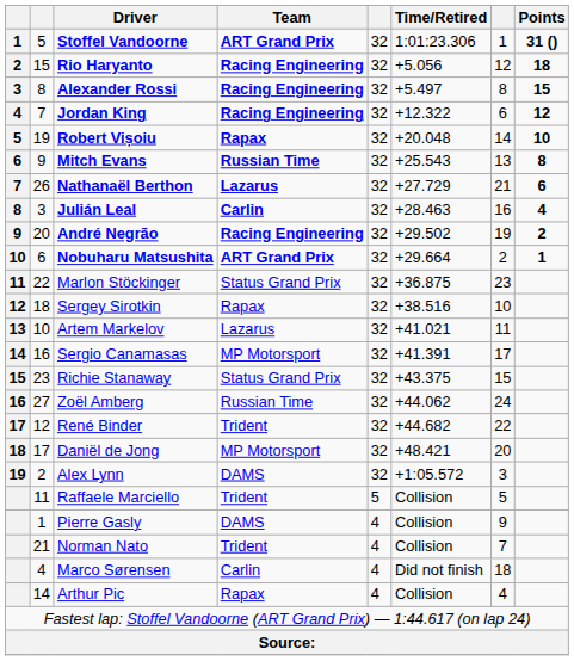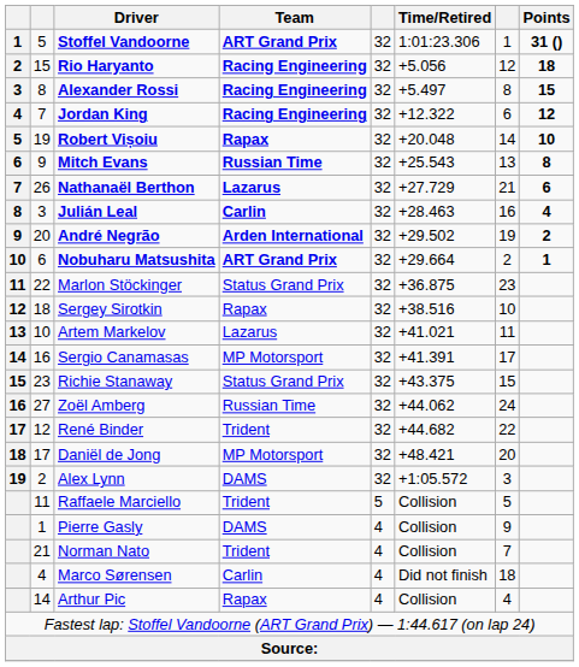 <table class="wikitable" style="font-size:85%">
 <tr>
 <th scope="col"></th>
 <th scope="col"></th>
 <th scope="col">Driver</th>
 <th scope="col">Team</th>
 <th scope="col" class="unsortable"></th>
 <th scope="col" class="unsortable">Time/Retired</th>
 <th scope="col"></th>
 <th scope="col">Points</th>
 </tr>
 <tr>
 <th scope="row">1</th>
 <td align="center">5</td>
 <td data-sort-value="VAN"> <strong><a href='#'>Stoffel Vandoorne</a></strong></td>
 <td><strong><a href='#'>ART Grand Prix</a></strong></td>
 <td>32</td>
 <td>1:01:23.306</td>
 <td align="center">1</td>
 <td align="center"><strong>31 ()</strong></td>
 </tr>
 <tr>
 <th scope="row">2</th>
 <td align="center">15</td>
 <td data-sort-value="HAR"> <strong><a href='#'>Rio Haryanto</a></strong></td>
 <td><strong><a href='#'>Racing Engineering</a></strong></td>
 <td>32</td>
 <td>+5.056</td>
 <td align="center">12</td>
 <td align="center"><strong>18</strong></td>
 </tr>
 <tr>
 <th scope="row">3</th>
 <td align="center">8</td>
 <td data-sort-value="ROS"> <strong><a href='#'>Alexander Rossi</a></strong></td>
 <td><strong><a href='#'>Racing Engineering</a></strong></td>
 <td>32</td>
 <td>+5.497</td>
 <td align="center">8</td>
 <td align="center"><strong>15</strong></td>
 </tr>
 <tr>
 <th scope="row">4</th>
 <td align="center">7</td>
 <td data-sort-value="KIN"> <strong><a href='#'>Jordan King</a></strong></td>
 <td><strong><a href='#'>Racing Engineering</a></strong></td>
 <td>32</td>
 <td>+12.322</td>
 <td align="center">6</td>
 <td align="center"><strong>12</strong></td>
 </tr>
 <tr>
 <th scope="row">5</th>
 <td align="center">19</td>
 <td data-sort-value="VIS"> <strong><a href='#'>Robert Vișoiu</a></strong></td>
 <td><strong><a href='#'>Rapax</a></strong></td>
 <td>32</td>
 <td>+20.048</td>
 <td align="center">14</td>
 <td align="center"><strong>10</strong></td>
 </tr>
 <tr>
 <th scope="row">6</th>
 <td align="center">9</td>
 <td data-sort-value="EVA"> <strong><a href='#'>Mitch Evans</a></strong></td>
 <td><strong><a href='#'>Russian Time</a></strong></td>
 <td>32</td>
 <td>+25.543</td>
 <td align="center">13</td>
 <td align="center"><strong>8</strong></td>
 </tr>
 <tr>
 <th scope="row">7</th>
 <td align="center">26</td>
 <td data-sort-value="BER"> <strong><a href='#'>Nathanaël Berthon</a></strong></td>
 <td><strong><a href='#'>Lazarus</a></strong></td>
 <td>32</td>
 <td>+27.729</td>
 <td align="center">21</td>
 <td align="center"><strong>6</strong></td>
 </tr>
 <tr>
 <th scope="row">8</th>
 <td align="center">3</td>
 <td data-sort-value="LEA"> <strong><a href='#'>Julián Leal</a></strong></td>
 <td><strong><a href='#'>Carlin</a></strong></td>
 <td>32</td>
 <td>+28.463</td>
 <td align="center">16</td>
 <td align="center"><strong>4</strong></td>
 </tr>
 <tr>
 <th scope="row">9</th>
 <td align="center">20</td>
 <td data-sort-value="NEG"> <strong><a href='#'>André Negrão</a></strong></td>
-<td><strong><a href='#'>Racing Engineering</a></strong></td>
+<td><strong><a href='#'>Arden International</a></strong></td>
 <td>32</td>
 <td>+29.502</td>
 <td align="center">19</td>
 <td align="center"><strong>2</strong></td>
 </tr>
 <tr>
 <th scope="row">10</th>
 <td align="center">6</td>
 <td data-sort-value="MAT"> <strong><a href='#'>Nobuharu Matsushita</a></strong></td>
 <td><strong><a href='#'>ART Grand Prix</a></strong></td>
 <td>32</td>
 <td>+29.664</td>
 <td align="center">2</td>
 <td align="center"><strong>1</strong></td>
 </tr>
 <tr>
 <th scope="row">11</th>
 <td align="center">22</td>
 <td data-sort-value="STO"> <a href='#'>Marlon Stöckinger</a></td>
 <td><a href='#'>Status Grand Prix</a></td>
 <td>32</td>
 <td>+36.875</td>
 <td align="center">23</td>
 <td></td>
 </tr>
 <tr>
 <th scope="row">12</th>
 <td align="center">18</td>
 <td data-sort-value="SIR"> <a href='#'>Sergey Sirotkin</a></td>
 <td><a href='#'>Rapax</a></td>
 <td>32</td>
 <td>+38.516</td>
 <td align="center">10</td>
 <td></td>
 </tr>
 <tr>
 <th scope="row">13</th>
 <td align="center">10</td>
 <td data-sort-value="MARK"> <a href='#'>Artem Markelov</a></td>
 <td><a href='#'>Lazarus</a></td>
 <td>32</td>
 <td>+41.021</td>
 <td align="center">11</td>
 <td></td>
 </tr>
 <tr>
 <th scope="row">14</th>
 <td align="center">16</td>
 <td data-sort-value="CAN"> <a href='#'>Sergio Canamasas</a></td>
 <td><a href='#'>MP Motorsport</a></td>
 <td>32</td>
 <td>+41.391</td>
 <td align="center">17</td>
 <td></td>
 </tr>
 <tr>
 <th scope="row">15</th>
 <td align="center">23</td>
 <td data-sort-value="STA"> <a href='#'>Richie Stanaway</a></td>
 <td><a href='#'>Status Grand Prix</a></td>
 <td>32</td>
 <td>+43.375</td>
 <td align="center">15</td>
 <td></td>
 </tr>
 <tr>
 <th scope="row">16</th>
 <td align="center">27</td>
 <td data-sort-value="AMB"> <a href='#'>Zoël Amberg</a></td>
 <td><a href='#'>Russian Time</a></td>
 <td>32</td>
 <td>+44.062</td>
 <td align="center">24</td>
 <td></td>
 </tr>
 <tr>
 <th scope="row">17</th>
 <td align="center">12</td>
 <td data-sort-value="BIN"> <a href='#'>René Binder</a></td>
 <td><a href='#'>Trident</a></td>
 <td>32</td>
 <td>+44.682</td>
 <td align="center">22</td>
 <td></td>
 </tr>
 <tr>
 <th scope="row">18</th>
 <td align="center">17</td>
 <td data-sort-value="DEJ"> <a href='#'>Daniël de Jong</a></td>
 <td><a href='#'>MP Motorsport</a></td>
 <td>32</td>
 <td>+48.421</td>
 <td align="center">20</td>
 <td></td>
 </tr>
 <tr>
 <th scope="row">19</th>
 <td align="center">2</td>
 <td data-sort-value="LYN"> <a href='#'>Alex Lynn</a></td>
 <td><a href='#'>DAMS</a></td>
 <td>32</td>
 <td>+1:05.572</td>
 <td align="center">3</td>
 <td></td>
 </tr>
 <tr>
 <th scope="row" data-sort-value="20"></th>
 <td align="center">11</td>
 <td data-sort-value="MARC"> <a href='#'>Raffaele Marciello</a></td>
 <td><a href='#'>Trident</a></td>
 <td>5</td>
 <td>Collision</td>
 <td align="center">5</td>
 <td></td>
 </tr>
 <tr>
 <th scope="row"data-sort-value="21"></th>
 <td align="center">1</td>
 <td data-sort-value="GAS"> <a href='#'>Pierre Gasly</a></td>
 <td><a href='#'>DAMS</a></td>
 <td>4</td>
 <td>Collision</td>
 <td align="center">9</td>
 <td></td>
 </tr>
 <tr>
 <th scope="row"data-sort-value="22"></th>
 <td align="center">21</td>
 <td data-sort-value="NAT"> <a href='#'>Norman Nato</a></td>
 <td><a href='#'>Trident</a></td>
 <td>4</td>
 <td>Collision</td>
 <td align="center">7</td>
 <td></td>
 </tr>
 <tr>
 <th scope="row" data-sort-value="23"></th>
 <td align="center">4</td>
 <td data-sort-value="SOR"> <a href='#'>Marco Sørensen</a></td>
 <td><a href='#'>Carlin</a></td>
 <td>4</td>
 <td>Did not finish</td>
 <td align="center">18</td>
 <td></td>
 </tr>
 <tr>
 <th scope="row" data-sort-value="24"></th>
 <td align="center">14</td>
 <td data-sort-value="PIC"> <a href='#'>Arthur Pic</a></td>
 <td><a href='#'>Rapax</a></td>
 <td>4</td>
 <td>Collision</td>
 <td align="center">4</td>
 <td></td>
 </tr>
 <tr class="sortbottom">
 <td colspan="8" align="center"><em>Fastest lap: <a href='#'>Stoffel Vandoorne</a> (<a href='#'>ART Grand Prix</a>) — 1:44.617 (on lap 24)</em></td>
 </tr>
 <tr class="sortbottom">
 <th colspan="8">Source:</th>
 </tr>
 <tr>
 </tr>
 </table>
